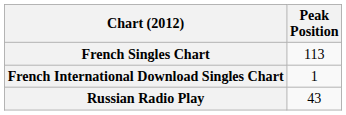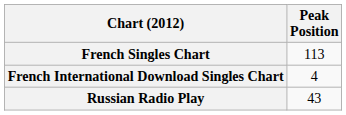 <table class="wikitable sortable plainrowheaders">
 <tr>
 <th>Chart (2012)</th>
 <th>Peak<br>Position</th>
 </tr>
 <tr>
 <th scope=row>French Singles Chart</th>
 <td style="text-align:center;">113</td>
 </tr>
 <tr>
 <th scope=row>French International Download Singles Chart</th>
-<td style="text-align:center;">1</td>
+<td style="text-align:center;">4</td>
 </tr>
 <tr>
 <th scope=row>Russian Radio Play</th>
 <td style="text-align:center;">43</td>
 </tr>
 </table>
